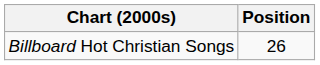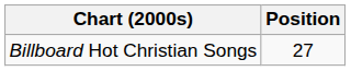 <table class="wikitable">
 <tr>
 <th>Chart (2000s)</th>
 <th>Position</th>
 </tr>
 <tr>
 <td><em>Billboard</em> Hot Christian Songs</td>
-<td align="center">26</td>
+<td align="center">27</td>
 </tr>
 </table>
